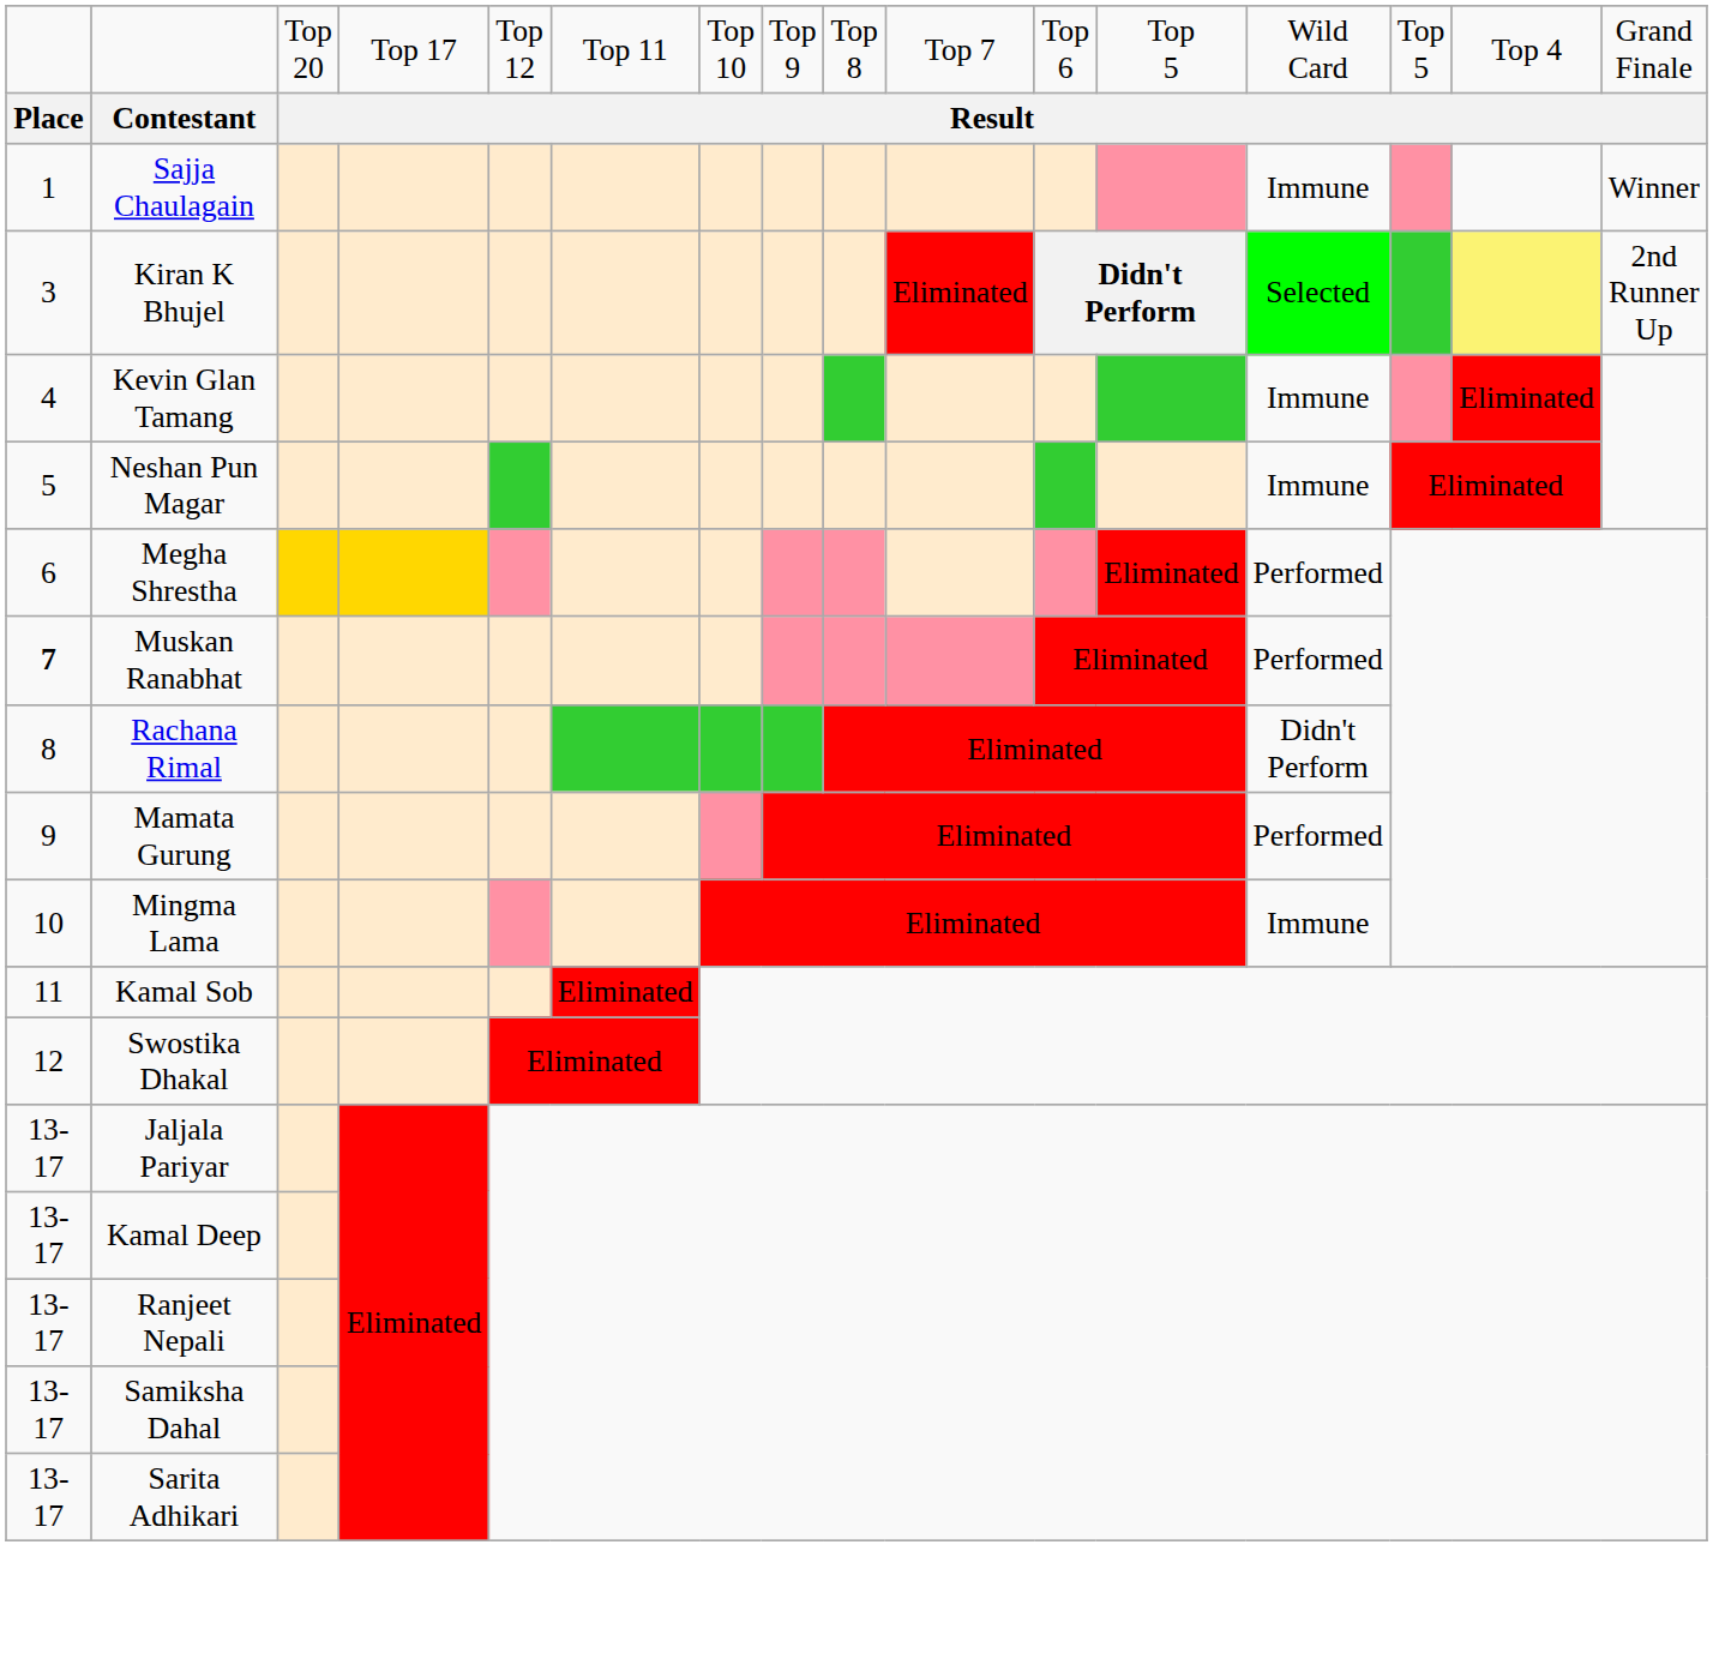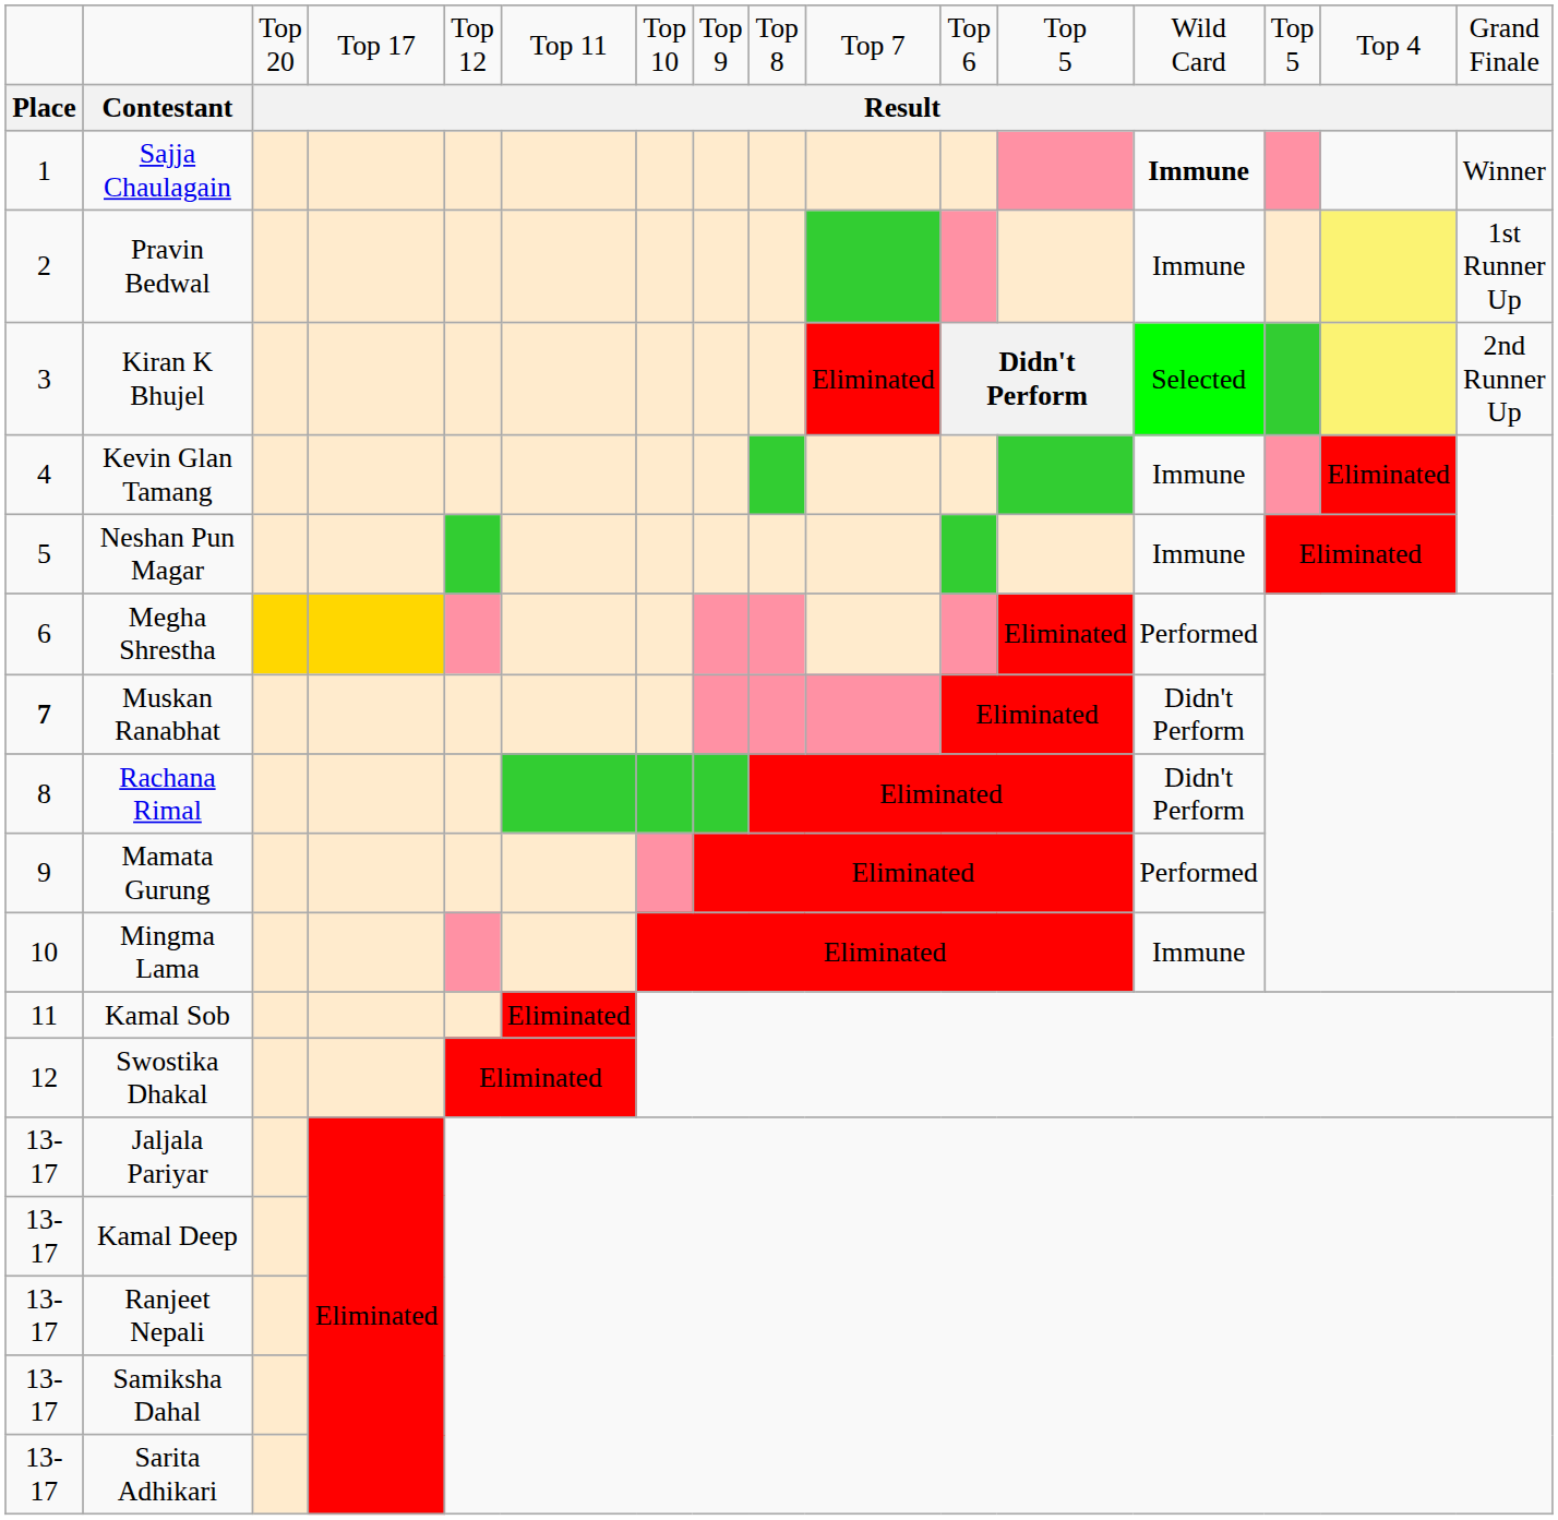 <table class="wikitable sortable" style="text-align:center; font-size:95%; width:95%; margin:1em auto">
 <tr>
 <td></td>
 <td></td>
 <td>Top 20</td>
 <td>Top 17</td>
 <td>Top 12</td>
 <td>Top 11</td>
 <td>Top 10</td>
 <td>Top 9</td>
 <td>Top 8</td>
 <td>Top 7</td>
 <td>Top<br>6</td>
 <td>Top<br>5</td>
 <td>Wild<br>Card</td>
 <td>Top 5</td>
 <td>Top 4</td>
 <td>Grand<br>Finale</td>
 </tr>
 <tr>
 <th style="width:30px">Place</th>
 <th style="width:120px">Contestant</th>
 <th colspan="14">Result</th>
 </tr>
 <tr>
 <td>1</td>
 <td><a href='#'>Sajja Chaulagain</a></td>
 <td style="background:#FFEBCD;"></td>
 <td style="background:#FFEBCD;"></td>
 <td style="background:#FFEBCD;"></td>
 <td style="background:#FFEBCD;"></td>
 <td style="background:#FFEBCD;"></td>
 <td style="background:#FFEBCD;"></td>
 <td style="background:#FFEBCD;"></td>
 <td style="background:#FFEBCD;"></td>
 <td style="background:#FFEBCD;"></td>
 <td style="background:#FF91A4;"></td>
-<td>Immune</td>
+<td><strong>Immune</strong></td>
 <td style="background:#FF91A4;"></td>
 <td style="background:#lime;"></td>
 <td>Winner</td>
+</tr>
+<tr>
+<td>2</td>
+<td>Pravin Bedwal</td>
+<td style="background:#FFEBCD;"></td>
+<td style="background:#FFEBCD;"></td>
+<td style="background:#FFEBCD;"></td>
+<td style="background:#FFEBCD;"></td>
+<td style="background:#FFEBCD;"></td>
+<td style="background:#FFEBCD;"></td>
+<td style="background:#FFEBCD;"></td>
+<td style="background:#32CD32;"></td>
+<td style="background:#FF91A4;"></td>
+<td style="background:#FFEBCD;"></td>
+<td>Immune</td>
+<td style="background:#FFEBCD;"></td>
+<td style="background:#fbf373;"></td>
+<td>1st Runner Up</td>
 </tr>
 <tr>
 <td>3</td>
 <td>Kiran K Bhujel</td>
 <td style="background:#FFEBCD;"></td>
 <td style="background:#FFEBCD;"></td>
 <td style="background:#FFEBCD;"></td>
 <td style="background:#FFEBCD;"></td>
 <td style="background:#FFEBCD;"></td>
 <td style="background:#FFEBCD;"></td>
 <td style="background:#FFEBCD;"></td>
 <td style="background:#FF0000;">Eliminated</td>
 <th colspan="2">Didn't Perform</th>
 <td style="background:#00FF00;">Selected</td>
 <td style="background:#32CD32;"></td>
 <td style="background:#fbf373;"></td>
 <td>2nd Runner Up</td>
 </tr>
 <tr>
 <td>4</td>
 <td>Kevin Glan Tamang</td>
 <td style="background:#ffebcd;"></td>
 <td style="background:#FFEBCD;"></td>
 <td style="background:#FFEBCD;"></td>
 <td style="background:#FFEBCD;"></td>
 <td style="background:#FFEBCD;"></td>
 <td style="background:#FFEBCD;"></td>
 <td style="background:#32CD32;"></td>
 <td style="background:#FFEBCD;"></td>
 <td style="background:#FFEBCD;"></td>
 <td style="background:#32CD32;"></td>
 <td>Immune</td>
 <td style="background:#FF91A4;"></td>
 <td style="background:#FF0000;">Eliminated</td>
 <td rowspan="2"></td>
 </tr>
 <tr>
 <td>5</td>
 <td>Neshan Pun Magar</td>
 <td style="background:#FFEBCD;"></td>
 <td style="background:#FFEBCD;"></td>
 <td style="background:#32CD32;"></td>
 <td style="background:#FFEBCD;"></td>
 <td style="background:#FFEBCD;"></td>
 <td style="background:#FFEBCD;"></td>
 <td style="background:#FFEBCD;"></td>
 <td style="background:#FFEBCD;"></td>
 <td style="background:#32CD32;"></td>
 <td style="background:#FFEBCD;"></td>
 <td>Immune</td>
 <td colspan="2" style="background:#FF0000;">Eliminated</td>
 </tr>
 <tr>
 <td>6</td>
 <td>Megha Shrestha</td>
 <td style="background:#FFD700;"></td>
 <td style="background:#FFD700;"></td>
 <td style="background:#FF91A4;"></td>
 <td style="background:#FFEBCD;"></td>
 <td style="background:#FFEBCD;"></td>
 <td style="background:#FF91A4;"></td>
 <td style="background:#FF91A4;"></td>
 <td style="background:#FFEBCD;"></td>
 <td style="background:#FF91A4;"></td>
 <td style="background:#FF0000;">Eliminated</td>
 <td>Performed</td>
 <td colspan="3" rowspan="5"></td>
 </tr>
 <tr>
 <td><strong>7</strong></td>
 <td>Muskan Ranabhat</td>
 <td style="background:#FFEBCD;"></td>
 <td style="background:#FFEBCD;"></td>
 <td style="background:#FFEBCD;"></td>
 <td style="background:#FFEBCD;"></td>
 <td style="background:#FFEBCD;"></td>
 <td style="background:#FF91A4;"></td>
 <td style="background:#FF91A4;"></td>
 <td style="background:#FF91A4;"></td>
 <td colspan="2" style="background:#FF0000;">Eliminated</td>
-<td>Performed</td>
+<td>Didn't Perform</td>
 </tr>
 <tr>
 <td>8</td>
 <td><a href='#'>Rachana Rimal</a></td>
 <td style="background:#FFEBCD;"></td>
 <td style="background:#FFEBCD;"></td>
 <td style="background:#FFEBCD;"></td>
 <td style="background:#32CD32;"></td>
 <td style="background:#32CD32;"></td>
 <td style="background:#32CD32;"></td>
 <td colspan="4" style="background:#FF0000;">Eliminated</td>
 <td>Didn't Perform</td>
 </tr>
 <tr>
 <td>9</td>
 <td>Mamata Gurung</td>
 <td style="background:#FFEBCD;"></td>
 <td style="background:#FFEBCD;"></td>
 <td style="background:#FFEBCD;"></td>
 <td style="background:#FFEBCD;"></td>
 <td style="background:#FF91A4;"></td>
 <td colspan="5" style="background:#FF0000;">Eliminated</td>
 <td>Performed</td>
 </tr>
 <tr>
 <td>10</td>
 <td>Mingma Lama</td>
 <td style="background:#FFEBCD;"></td>
 <td style="background:#FFEBCD;"></td>
 <td style="background:#FF91A4;"></td>
 <td style="background:#FFEBCD;"></td>
 <td colspan="6" style="background:#FF0000;">Eliminated</td>
 <td>Immune</td>
 </tr>
 <tr>
 <td>11</td>
 <td>Kamal Sob</td>
 <td style="background:#FFEBCD;"></td>
 <td style="background:#FFEBCD;"></td>
 <td style="background:#FFEBCD;"></td>
 <td style="background:#FF0000;">Eliminated</td>
 <td colspan="10" rowspan="2"></td>
 </tr>
 <tr>
 <td>12</td>
 <td>Swostika Dhakal</td>
 <td style="background:#FFEBCD;"></td>
 <td style="background:#FFEBCD;"></td>
 <td colspan="2" style="background:#FF0000;">Eliminated</td>
 </tr>
 <tr>
 <td>13-17</td>
 <td>Jaljala Pariyar</td>
 <td style="background:#ffebcd;"></td>
 <td rowspan="5" style="background:#FF0000;">Eliminated</td>
 <td colspan="12" rowspan="5"></td>
 </tr>
 <tr>
 <td>13-17</td>
 <td>Kamal Deep</td>
 <td style="background:#FFEBCD;"></td>
 </tr>
 <tr>
 <td>13-17</td>
 <td>Ranjeet Nepali</td>
 <td style="background:#ffebcd;"></td>
 </tr>
 <tr>
 <td>13-17</td>
 <td>Samiksha Dahal</td>
 <td style="background:#FFEBCD;"></td>
 </tr>
 <tr>
 <td>13-17</td>
 <td>Sarita Adhikari</td>
 <td style="background:#FFEBCD;"></td>
 </tr>
 </table>
